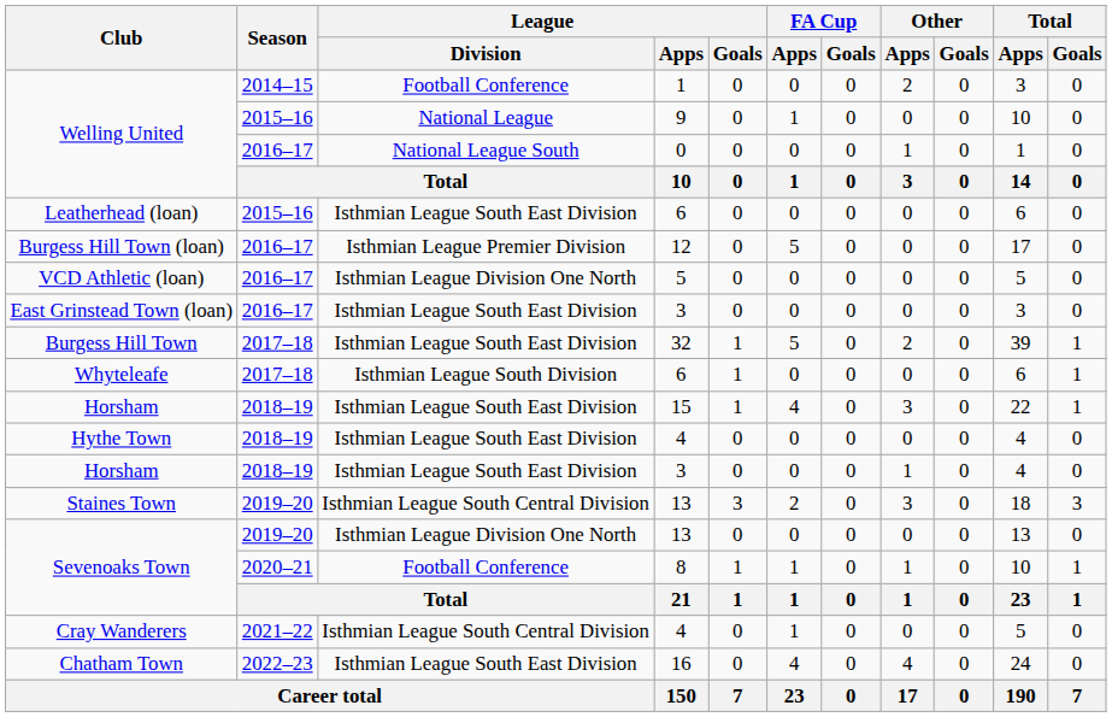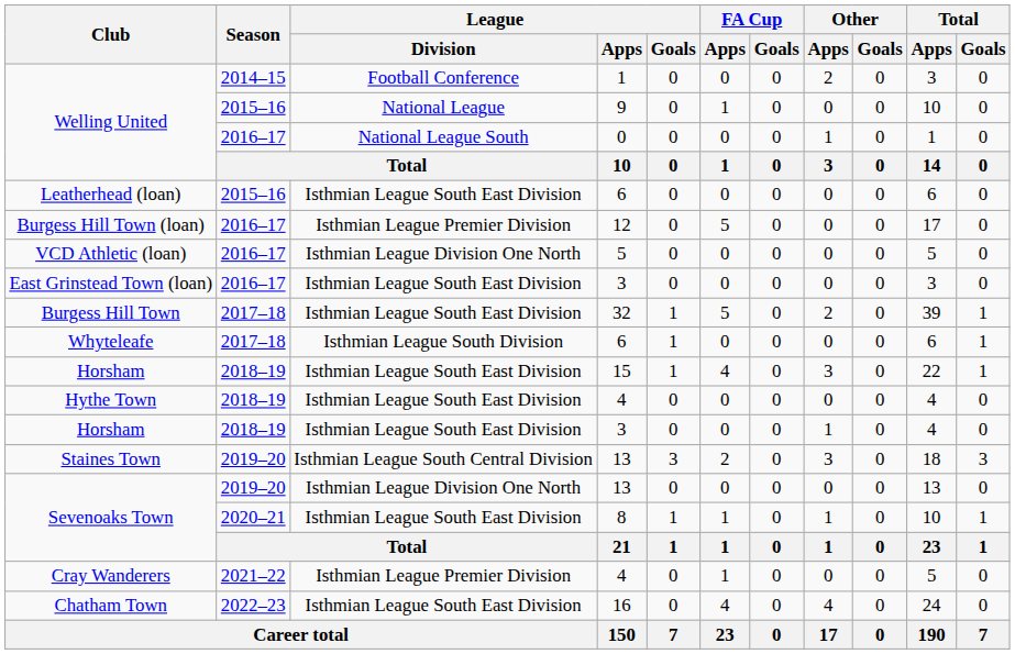 <table class="wikitable" style="text-align:center">
 <tr>
 <th rowspan="2">Club</th>
 <th rowspan="2">Season</th>
 <th colspan="3">League</th>
 <th colspan="2"><a href='#'>FA Cup</a></th>
 <th colspan="2">Other</th>
 <th colspan="2">Total</th>
 </tr>
 <tr>
 <th>Division</th>
 <th>Apps</th>
 <th>Goals</th>
 <th>Apps</th>
 <th>Goals</th>
 <th>Apps</th>
 <th>Goals</th>
 <th>Apps</th>
 <th>Goals</th>
 </tr>
 <tr>
 <td rowspan="4"><a href='#'>Welling United</a></td>
 <td><a href='#'>2014–15</a></td>
 <td><a href='#'>Football Conference</a></td>
 <td>1</td>
 <td>0</td>
 <td>0</td>
 <td>0</td>
 <td>2</td>
 <td>0</td>
 <td>3</td>
 <td>0</td>
 </tr>
 <tr>
 <td><a href='#'>2015–16</a></td>
 <td><a href='#'>National League</a></td>
 <td>9</td>
 <td>0</td>
 <td>1</td>
 <td>0</td>
 <td>0</td>
 <td>0</td>
 <td>10</td>
 <td>0</td>
 </tr>
 <tr>
 <td><a href='#'>2016–17</a></td>
 <td><a href='#'>National League South</a></td>
 <td>0</td>
 <td>0</td>
 <td>0</td>
 <td>0</td>
 <td>1</td>
 <td>0</td>
 <td>1</td>
 <td>0</td>
 </tr>
 <tr>
 <th colspan="2">Total</th>
 <th>10</th>
 <th>0</th>
 <th>1</th>
 <th>0</th>
 <th>3</th>
 <th>0</th>
 <th>14</th>
 <th>0</th>
 </tr>
 <tr>
 <td><a href='#'>Leatherhead</a> (loan)</td>
 <td><a href='#'>2015–16</a></td>
 <td>Isthmian League South East Division</td>
 <td>6</td>
 <td>0</td>
 <td>0</td>
 <td>0</td>
 <td>0</td>
 <td>0</td>
 <td>6</td>
 <td>0</td>
 </tr>
 <tr>
 <td><a href='#'>Burgess Hill Town</a> (loan)</td>
 <td><a href='#'>2016–17</a></td>
 <td>Isthmian League Premier Division</td>
 <td>12</td>
 <td>0</td>
 <td>5</td>
 <td>0</td>
 <td>0</td>
 <td>0</td>
 <td>17</td>
 <td>0</td>
 </tr>
 <tr>
 <td><a href='#'>VCD Athletic</a> (loan)</td>
 <td><a href='#'>2016–17</a></td>
 <td>Isthmian League Division One North</td>
 <td>5</td>
 <td>0</td>
 <td>0</td>
 <td>0</td>
 <td>0</td>
 <td>0</td>
 <td>5</td>
 <td>0</td>
 </tr>
 <tr>
 <td><a href='#'>East Grinstead Town</a> (loan)</td>
 <td><a href='#'>2016–17</a></td>
 <td>Isthmian League South East Division</td>
 <td>3</td>
 <td>0</td>
 <td>0</td>
 <td>0</td>
 <td>0</td>
 <td>0</td>
 <td>3</td>
 <td>0</td>
 </tr>
 <tr>
 <td><a href='#'>Burgess Hill Town</a></td>
 <td><a href='#'>2017–18</a></td>
 <td>Isthmian League South East Division</td>
 <td>32</td>
 <td>1</td>
 <td>5</td>
 <td>0</td>
 <td>2</td>
 <td>0</td>
 <td>39</td>
 <td>1</td>
 </tr>
 <tr>
 <td><a href='#'>Whyteleafe</a></td>
 <td><a href='#'>2017–18</a></td>
 <td>Isthmian League South Division</td>
 <td>6</td>
 <td>1</td>
 <td>0</td>
 <td>0</td>
 <td>0</td>
 <td>0</td>
 <td>6</td>
 <td>1</td>
 </tr>
 <tr>
 <td><a href='#'>Horsham</a></td>
 <td><a href='#'>2018–19</a></td>
 <td>Isthmian League South East Division</td>
 <td>15</td>
 <td>1</td>
 <td>4</td>
 <td>0</td>
 <td>3</td>
 <td>0</td>
 <td>22</td>
 <td>1</td>
 </tr>
 <tr>
 <td><a href='#'>Hythe Town</a></td>
 <td><a href='#'>2018–19</a></td>
 <td>Isthmian League South East Division</td>
 <td>4</td>
 <td>0</td>
 <td>0</td>
 <td>0</td>
 <td>0</td>
 <td>0</td>
 <td>4</td>
 <td>0</td>
 </tr>
 <tr>
 <td><a href='#'>Horsham</a></td>
 <td><a href='#'>2018–19</a></td>
 <td>Isthmian League South East Division</td>
 <td>3</td>
 <td>0</td>
 <td>0</td>
 <td>0</td>
 <td>1</td>
 <td>0</td>
 <td>4</td>
 <td>0</td>
 </tr>
 <tr>
 <td><a href='#'>Staines Town</a></td>
 <td><a href='#'>2019–20</a></td>
 <td>Isthmian League South Central Division</td>
 <td>13</td>
 <td>3</td>
 <td>2</td>
 <td>0</td>
 <td>3</td>
 <td>0</td>
 <td>18</td>
 <td>3</td>
 </tr>
 <tr>
 <td rowspan="3"><a href='#'>Sevenoaks Town</a></td>
 <td><a href='#'>2019–20</a></td>
 <td>Isthmian League Division One North</td>
 <td>13</td>
 <td>0</td>
 <td>0</td>
 <td>0</td>
 <td>0</td>
 <td>0</td>
 <td>13</td>
 <td>0</td>
 </tr>
 <tr>
 <td><a href='#'>2020–21</a></td>
-<td><a href='#'>Football Conference</a></td>
+<td>Isthmian League South East Division</td>
 <td>8</td>
 <td>1</td>
 <td>1</td>
 <td>0</td>
 <td>1</td>
 <td>0</td>
 <td>10</td>
 <td>1</td>
 </tr>
 <tr>
 <th colspan="2">Total</th>
 <th>21</th>
 <th>1</th>
 <th>1</th>
 <th>0</th>
 <th>1</th>
 <th>0</th>
 <th>23</th>
 <th>1</th>
 </tr>
 <tr>
 <td><a href='#'>Cray Wanderers</a></td>
 <td><a href='#'>2021–22</a></td>
-<td>Isthmian League South Central Division</td>
+<td>Isthmian League Premier Division</td>
 <td>4</td>
 <td>0</td>
 <td>1</td>
 <td>0</td>
 <td>0</td>
 <td>0</td>
 <td>5</td>
 <td>0</td>
 </tr>
 <tr>
 <td><a href='#'>Chatham Town</a></td>
 <td><a href='#'>2022–23</a></td>
 <td>Isthmian League South East Division</td>
 <td>16</td>
 <td>0</td>
 <td>4</td>
 <td>0</td>
 <td>4</td>
 <td>0</td>
 <td>24</td>
 <td>0</td>
 </tr>
 <tr>
 <th colspan="3">Career total</th>
 <th>150</th>
 <th>7</th>
 <th>23</th>
 <th>0</th>
 <th>17</th>
 <th>0</th>
 <th>190</th>
 <th>7</th>
 </tr>
 </table>
